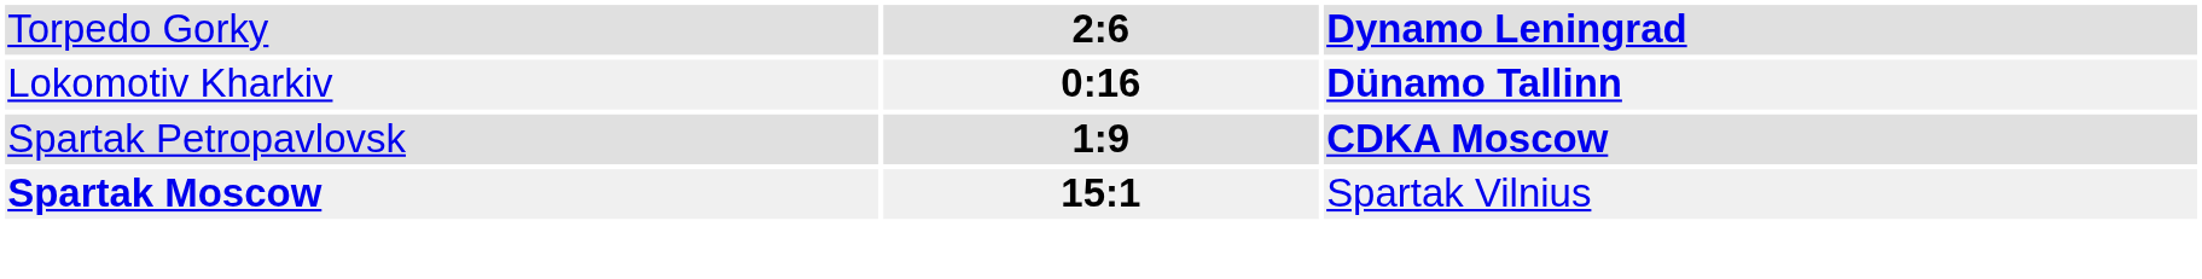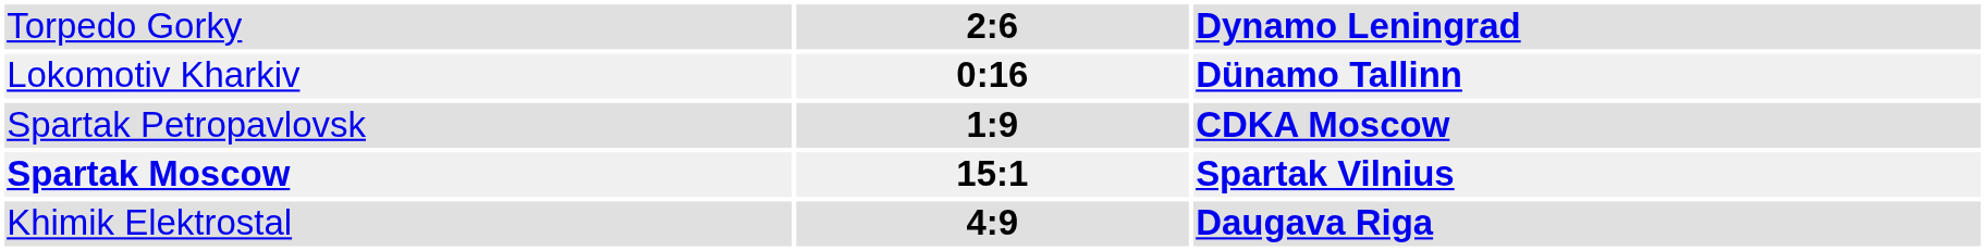 <table width="70%">
 <tr bgcolor="#e0e0e0">
 <td style="width:40%;"><a href='#'>Torpedo Gorky</a></td>
 <td style="width:20%;" align="center"><strong>2:6</strong></td>
 <td style="width:40%;"><strong><a href='#'>Dynamo Leningrad</a></strong></td>
 </tr>
 <tr bgcolor="#f0f0f0">
 <td><a href='#'>Lokomotiv Kharkiv</a></td>
 <td align="center"><strong>0:16</strong></td>
 <td><strong><a href='#'>Dünamo Tallinn</a></strong></td>
 </tr>
 <tr bgcolor="#e0e0e0">
 <td><a href='#'>Spartak Petropavlovsk</a></td>
 <td align="center"><strong>1:9</strong></td>
 <td><strong><a href='#'>CDKA Moscow</a></strong></td>
 </tr>
 <tr bgcolor="#f0f0f0">
 <td><strong><a href='#'>Spartak Moscow</a></strong></td>
 <th>15:1</th>
-<td><a href='#'>Spartak Vilnius</a></td>
+<td><strong><a href='#'>Spartak Vilnius</a></strong></td>
+</tr>
+<tr bgcolor="#e0e0e0">
+<td><a href='#'>Khimik Elektrostal</a></td>
+<td align="center"><strong>4:9</strong></td>
+<td><strong><a href='#'>Daugava Riga</a></strong></td>
 </tr>
 </table>
